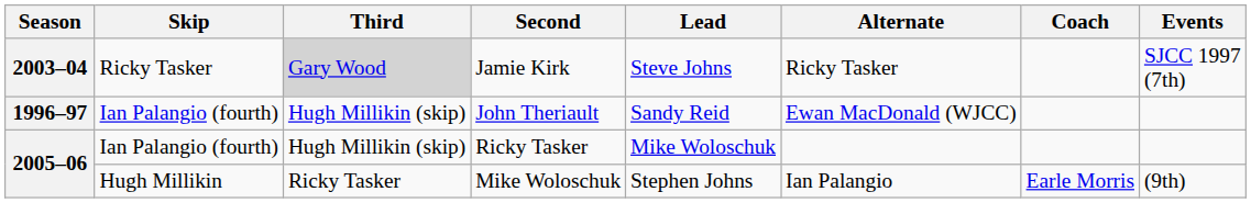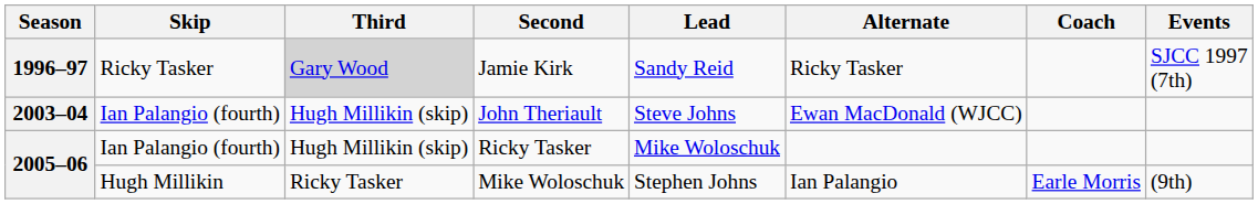 <table class="wikitable">
 <tr>
 <th scope="col" width=60>Season</th>
 <th scope="col">Skip</th>
 <th scope="col">Third</th>
 <th scope="col">Second</th>
 <th scope="col">Lead</th>
 <th scope="col">Alternate</th>
 <th scope="col">Coach</th>
 <th scope="col">Events</th>
 </tr>
 <tr>
-<th scope="row">2003–04</th>
+<th scope="row">1996–97</th>
 <td>Ricky Tasker</td>
 <td style="background: lightgrey;"><a href='#'>Gary Wood</a></td>
 <td>Jamie Kirk</td>
-<td><a href='#'>Steve Johns</a></td>
+<td><a href='#'>Sandy Reid</a></td>
 <td>Ricky Tasker</td>
 <td></td>
 <td><a href='#'>SJCC</a> 1997 <br> (7th)</td>
 </tr>
 <tr>
-<th scope="row">1996–97</th>
+<th scope="row">2003–04</th>
 <td><a href='#'>Ian Palangio</a> (fourth)</td>
 <td><a href='#'>Hugh Millikin</a> (skip)</td>
 <td><a href='#'>John Theriault</a></td>
-<td><a href='#'>Sandy Reid</a></td>
+<td><a href='#'>Steve Johns</a></td>
 <td><a href='#'>Ewan MacDonald</a> (WJCC)</td>
 <td></td>
 <td> </td>
 </tr>
 <tr>
 <th scope="row" rowspan=2>2005–06</th>
 <td>Ian Palangio (fourth)</td>
 <td>Hugh Millikin (skip)</td>
 <td>Ricky Tasker</td>
 <td><a href='#'>Mike Woloschuk</a></td>
 <td></td>
 <td></td>
 <td> </td>
 </tr>
 <tr>
 <td>Hugh Millikin</td>
 <td>Ricky Tasker</td>
 <td>Mike Woloschuk</td>
 <td>Stephen Johns</td>
 <td>Ian Palangio</td>
 <td><a href='#'>Earle Morris</a></td>
 <td> (9th)</td>
 </tr>
 </table>
